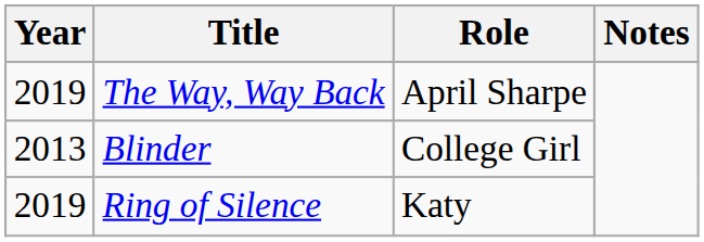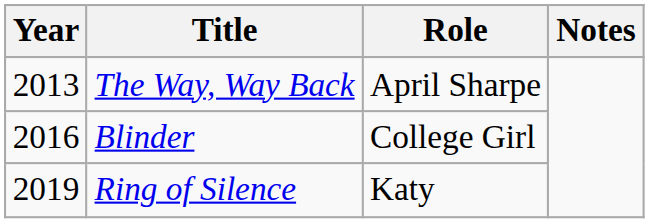 <table class="wikitable sortable">
 <tr>
 <th>Year</th>
 <th>Title</th>
 <th>Role</th>
 <th class="unsortable">Notes</th>
 </tr>
 <tr>
-<td>2019</td>
+<td>2013</td>
 <td><em><a href='#'>The Way, Way Back</a></em></td>
 <td>April Sharpe</td>
 </tr>
 <tr>
-<td>2013</td>
+<td>2016</td>
 <td><em><a href='#'>Blinder</a></em></td>
 <td>College Girl</td>
 </tr>
 <tr>
 <td>2019</td>
 <td><em><a href='#'>Ring of Silence</a></em></td>
 <td>Katy</td>
 </tr>
 </table>
